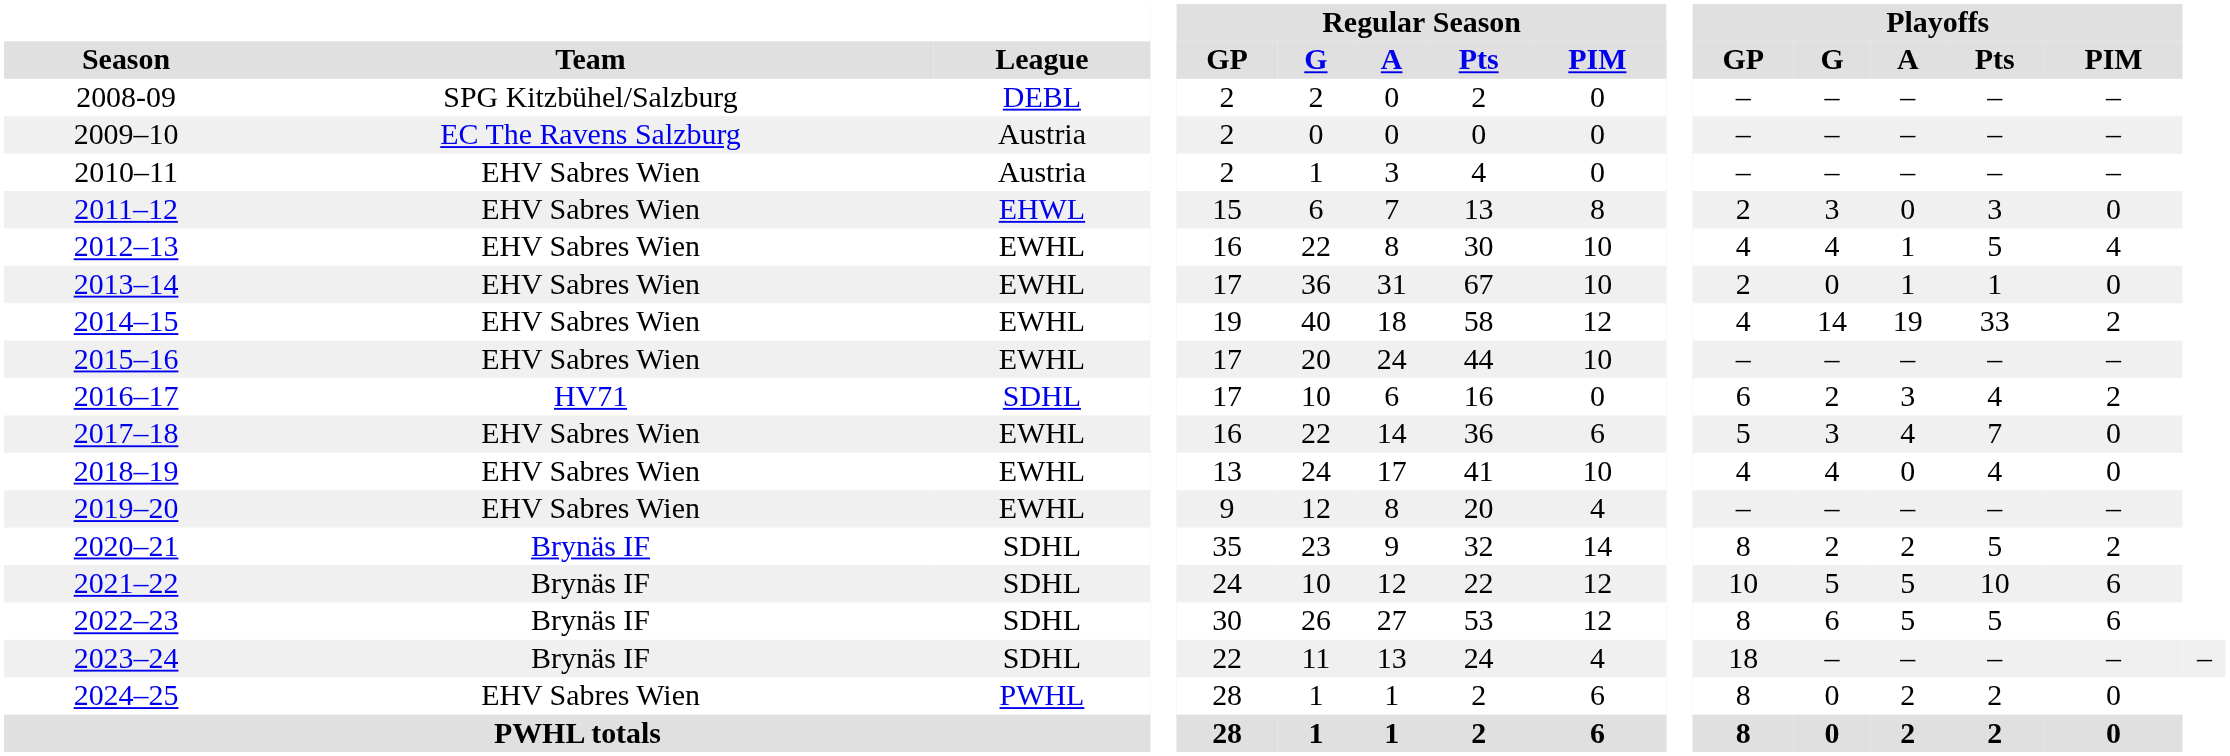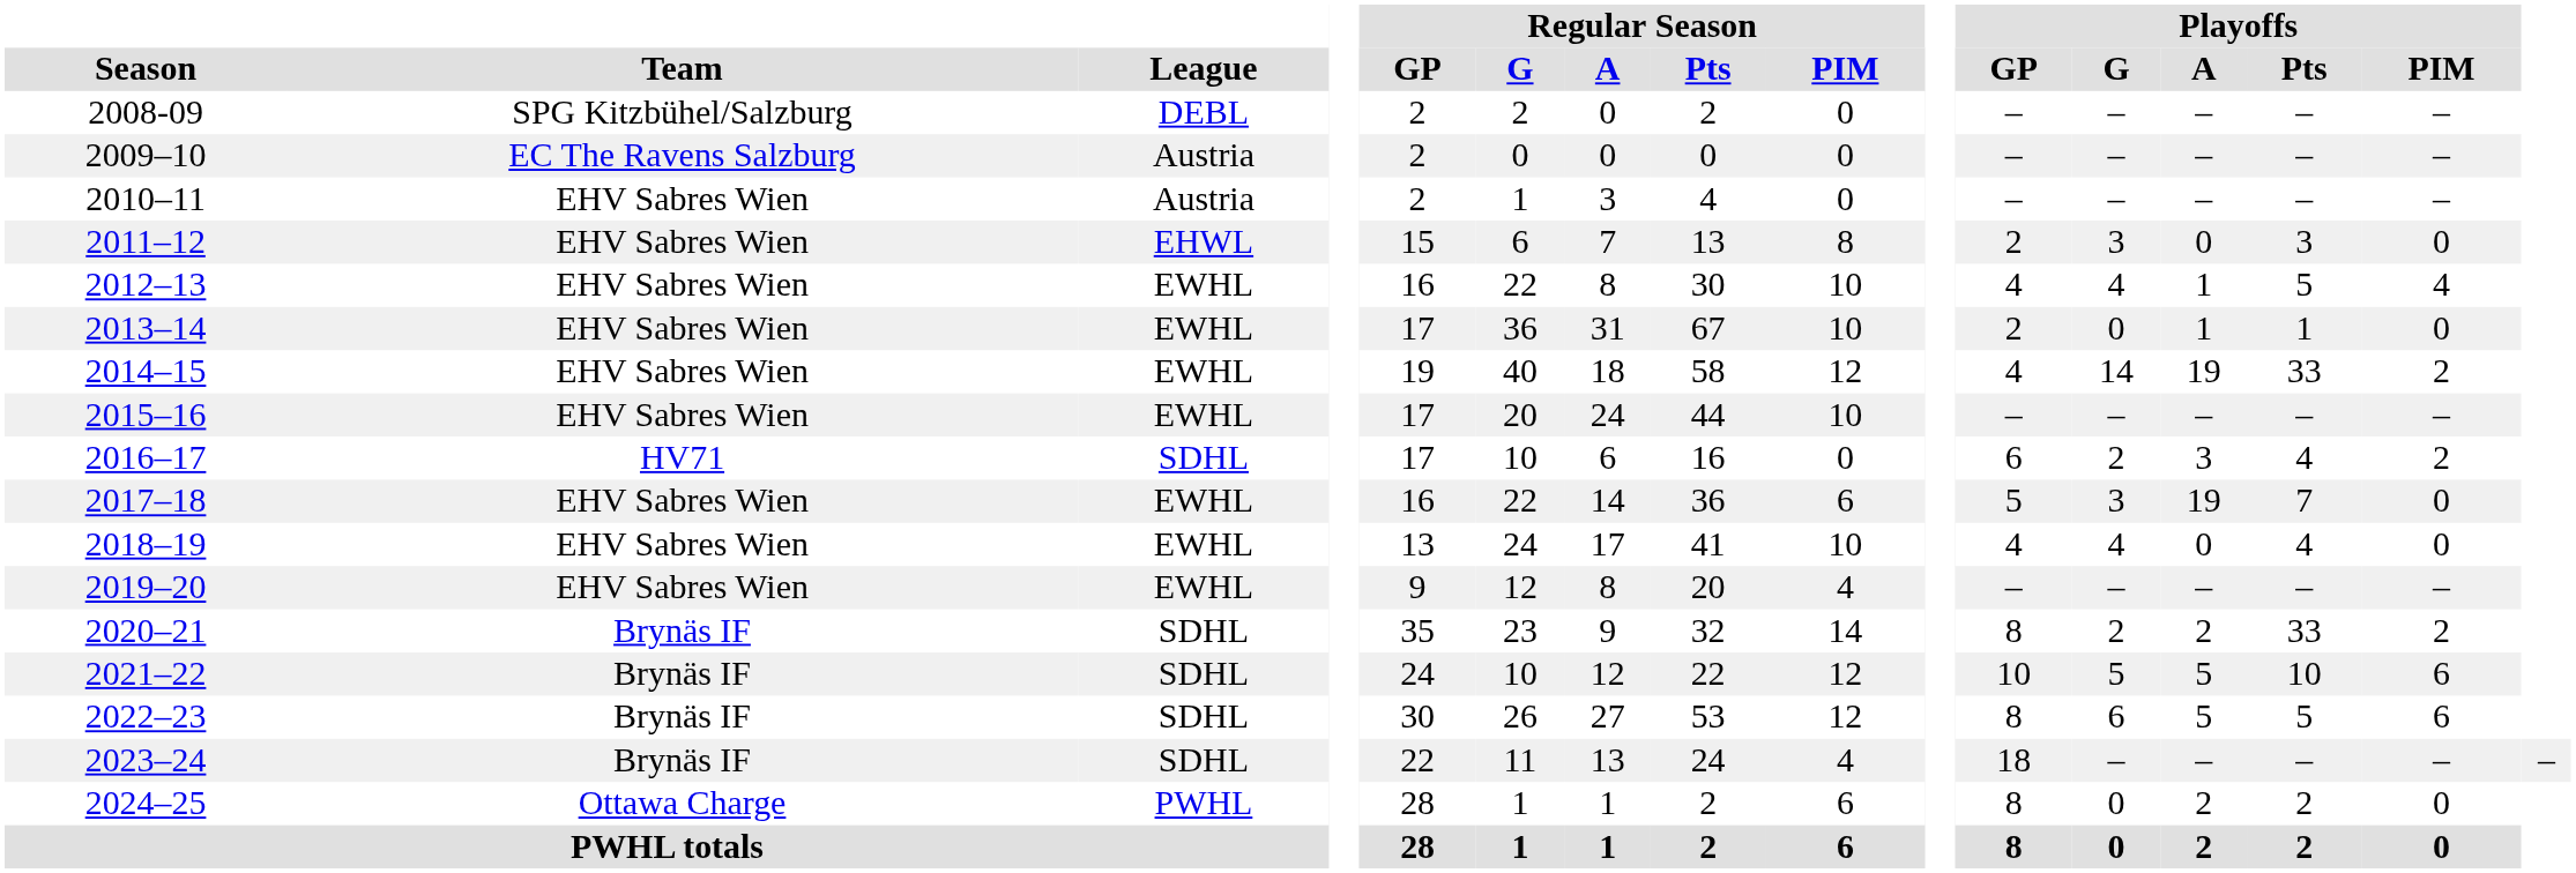 <table border="0" cellpadding="1" cellspacing="0" style="text-align:center; width:75%">
 <tr bgcolor="#e0e0e0">
 <th colspan="3"  bgcolor="#ffffff"> </th>
 <th rowspan="99" bgcolor="#ffffff"> </th>
 <th colspan="5">Regular Season</th>
 <th rowspan="99" bgcolor="#ffffff"> </th>
 <th colspan="5">Playoffs</th>
 </tr>
 <tr bgcolor="#e0e0e0">
 <th>Season</th>
 <th>Team</th>
 <th>League</th>
 <th>GP</th>
 <th><a href='#'>G</a></th>
 <th><a href='#'>A</a></th>
 <th><a href='#'>Pts</a></th>
 <th><a href='#'>PIM</a></th>
 <th>GP</th>
 <th>G</th>
 <th>A</th>
 <th>Pts</th>
 <th>PIM</th>
 </tr>
 <tr>
 <td>2008-09</td>
 <td>SPG Kitzbühel/Salzburg</td>
 <td><a href='#'>DEBL</a></td>
 <td>2</td>
 <td>2</td>
 <td>0</td>
 <td>2</td>
 <td>0</td>
 <td>–</td>
 <td>–</td>
 <td>–</td>
 <td>–</td>
 <td>–</td>
 </tr>
 <tr bgcolor="#f0f0f0">
 <td>2009–10</td>
 <td><a href='#'>EC The Ravens Salzburg</a></td>
 <td>Austria</td>
 <td>2</td>
 <td>0</td>
 <td>0</td>
 <td>0</td>
 <td>0</td>
 <td>–</td>
 <td>–</td>
 <td>–</td>
 <td>–</td>
 <td>–</td>
 </tr>
 <tr>
 <td>2010–11</td>
 <td>EHV Sabres Wien</td>
 <td>Austria</td>
 <td>2</td>
 <td>1</td>
 <td>3</td>
 <td>4</td>
 <td>0</td>
 <td>–</td>
 <td>–</td>
 <td>–</td>
 <td>–</td>
 <td>–</td>
 </tr>
 <tr bgcolor="#f0f0f0">
 <td><a href='#'>2011–12</a></td>
 <td>EHV Sabres Wien</td>
 <td><a href='#'>EHWL</a></td>
 <td>15</td>
 <td>6</td>
 <td>7</td>
 <td>13</td>
 <td>8</td>
 <td>2</td>
 <td>3</td>
 <td>0</td>
 <td>3</td>
 <td>0</td>
 </tr>
 <tr>
 <td><a href='#'>2012–13</a></td>
 <td>EHV Sabres Wien</td>
 <td>EWHL</td>
 <td>16</td>
 <td>22</td>
 <td>8</td>
 <td>30</td>
 <td>10</td>
 <td>4</td>
 <td>4</td>
 <td>1</td>
 <td>5</td>
 <td>4</td>
 </tr>
 <tr bgcolor="#f0f0f0">
 <td><a href='#'>2013–14</a></td>
 <td>EHV Sabres Wien</td>
 <td>EWHL</td>
 <td>17</td>
 <td>36</td>
 <td>31</td>
 <td>67</td>
 <td>10</td>
 <td>2</td>
 <td>0</td>
 <td>1</td>
 <td>1</td>
 <td>0</td>
 </tr>
 <tr>
 <td><a href='#'>2014–15</a></td>
 <td>EHV Sabres Wien</td>
 <td>EWHL</td>
 <td>19</td>
 <td>40</td>
 <td>18</td>
 <td>58</td>
 <td>12</td>
 <td>4</td>
 <td>14</td>
 <td>19</td>
 <td>33</td>
 <td>2</td>
 </tr>
 <tr bgcolor="#f0f0f0">
 <td><a href='#'>2015–16</a></td>
 <td>EHV Sabres Wien</td>
 <td>EWHL</td>
 <td>17</td>
 <td>20</td>
 <td>24</td>
 <td>44</td>
 <td>10</td>
 <td>–</td>
 <td>–</td>
 <td>–</td>
 <td>–</td>
 <td>–</td>
 </tr>
 <tr>
 <td><a href='#'>2016–17</a></td>
 <td><a href='#'>HV71</a></td>
 <td><a href='#'>SDHL</a></td>
 <td>17</td>
 <td>10</td>
 <td>6</td>
 <td>16</td>
 <td>0</td>
 <td>6</td>
 <td>2</td>
 <td>3</td>
 <td>4</td>
 <td>2</td>
 </tr>
 <tr bgcolor="#f0f0f0">
 <td><a href='#'>2017–18</a></td>
 <td>EHV Sabres Wien</td>
 <td>EWHL</td>
 <td>16</td>
 <td>22</td>
 <td>14</td>
 <td>36</td>
 <td>6</td>
 <td>5</td>
 <td>3</td>
-<td>4</td>
+<td>19</td>
 <td>7</td>
 <td>0</td>
 </tr>
 <tr>
 <td><a href='#'>2018–19</a></td>
 <td>EHV Sabres Wien</td>
 <td>EWHL</td>
 <td>13</td>
 <td>24</td>
 <td>17</td>
 <td>41</td>
 <td>10</td>
 <td>4</td>
 <td>4</td>
 <td>0</td>
 <td>4</td>
 <td>0</td>
 </tr>
 <tr bgcolor="#f0f0f0">
 <td><a href='#'>2019–20</a></td>
 <td>EHV Sabres Wien</td>
 <td>EWHL</td>
 <td>9</td>
 <td>12</td>
 <td>8</td>
 <td>20</td>
 <td>4</td>
 <td>–</td>
 <td>–</td>
 <td>–</td>
 <td>–</td>
 <td>–</td>
 </tr>
 <tr>
 <td><a href='#'>2020–21</a></td>
 <td><a href='#'>Brynäs IF</a></td>
 <td>SDHL</td>
 <td>35</td>
 <td>23</td>
 <td>9</td>
 <td>32</td>
 <td>14</td>
 <td>8</td>
 <td>2</td>
 <td>2</td>
-<td>5</td>
+<td>33</td>
 <td>2</td>
 </tr>
 <tr bgcolor="#f0f0f0">
 <td><a href='#'>2021–22</a></td>
 <td>Brynäs IF</td>
 <td>SDHL</td>
 <td>24</td>
 <td>10</td>
 <td>12</td>
 <td>22</td>
 <td>12</td>
 <td>10</td>
 <td>5</td>
 <td>5</td>
 <td>10</td>
 <td>6</td>
 </tr>
 <tr>
 <td><a href='#'>2022–23</a></td>
 <td>Brynäs IF</td>
 <td>SDHL</td>
 <td>30</td>
 <td>26</td>
 <td>27</td>
 <td>53</td>
 <td>12</td>
 <td>8</td>
 <td>6</td>
 <td>5</td>
 <td>5</td>
 <td>6</td>
 </tr>
 <tr bgcolor="#f0f0f0">
 <td><a href='#'>2023–24</a></td>
 <td>Brynäs IF</td>
 <td>SDHL</td>
 <td>22</td>
 <td>11</td>
 <td>13</td>
 <td>24</td>
 <td>4</td>
 <td>18</td>
 <td>–</td>
 <td>–</td>
 <td>–</td>
 <td>–</td>
 <td>–</td>
 </tr>
 <tr>
 <td><a href='#'>2024–25</a></td>
-<td>EHV Sabres Wien</td>
+<td><a href='#'>Ottawa Charge</a></td>
 <td><a href='#'>PWHL</a></td>
 <td>28</td>
 <td>1</td>
 <td>1</td>
 <td>2</td>
 <td>6</td>
 <td>8</td>
 <td>0</td>
 <td>2</td>
 <td>2</td>
 <td>0</td>
 </tr>
 <tr bgcolor="#e0e0e0">
 <th colspan="3">PWHL totals</th>
 <th>28</th>
 <th>1</th>
 <th>1</th>
 <th>2</th>
 <th>6</th>
 <th>8</th>
 <th>0</th>
 <th>2</th>
 <th>2</th>
 <th>0</th>
 </tr>
 </table>
